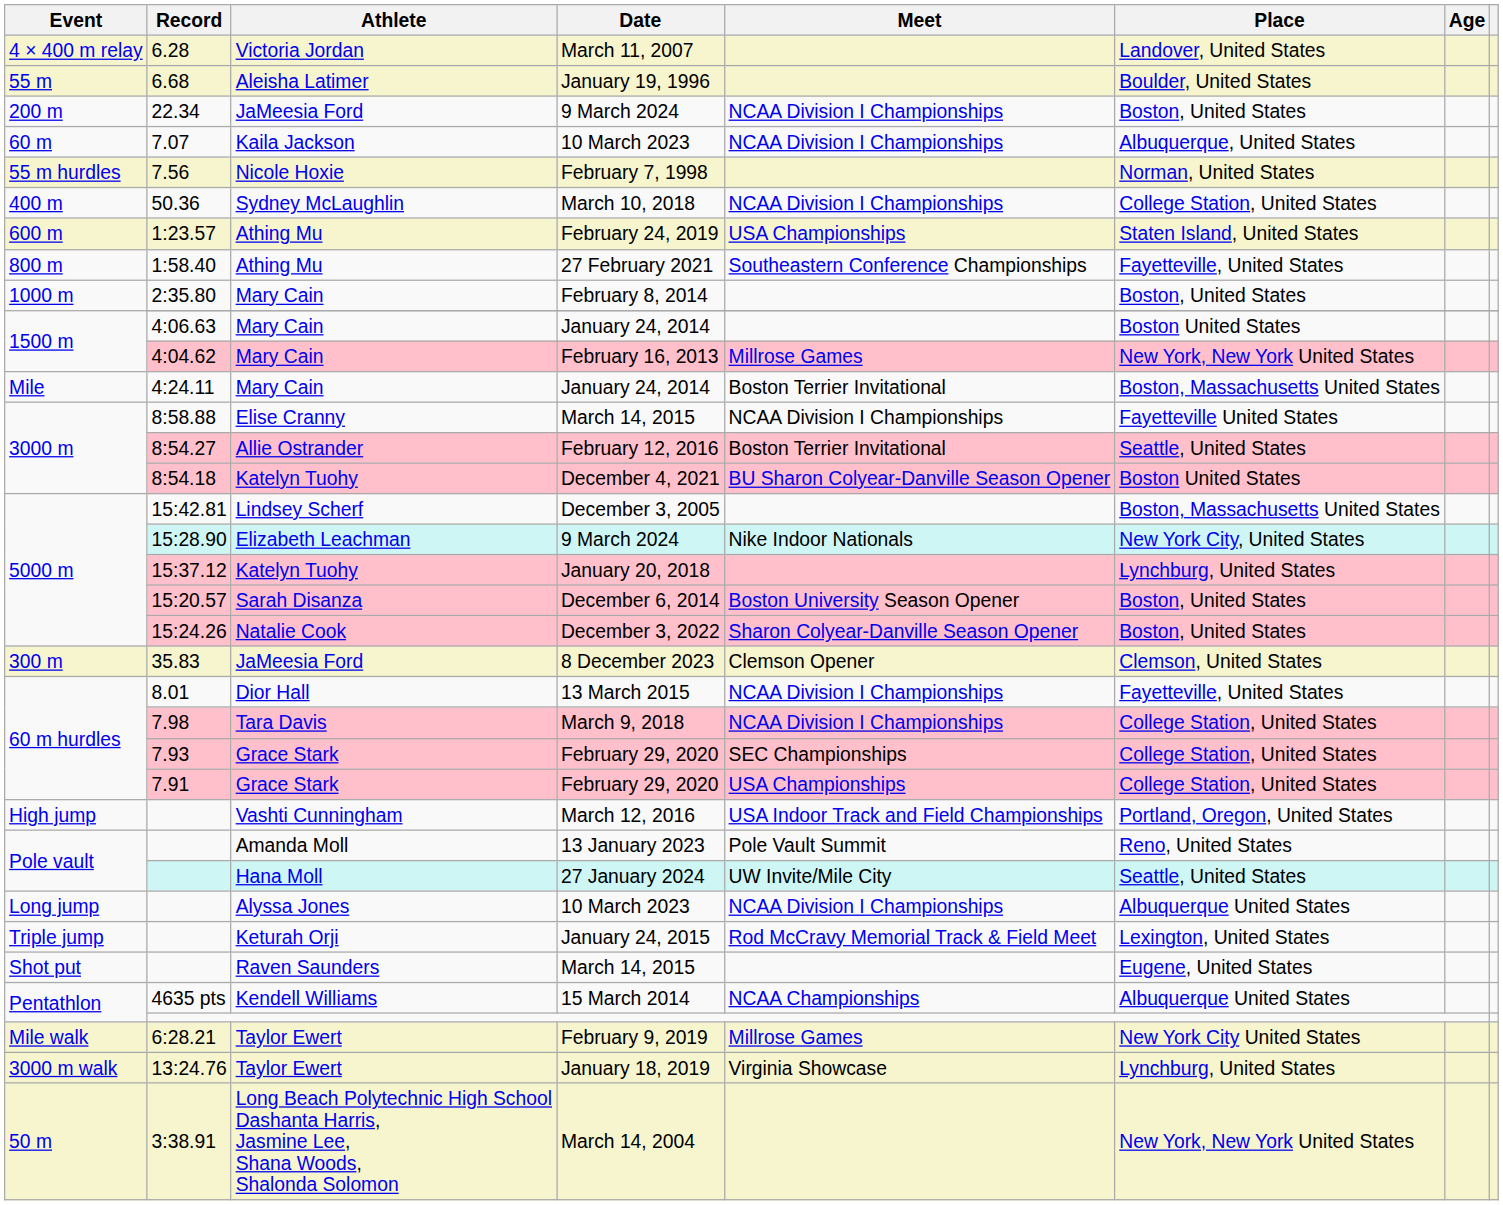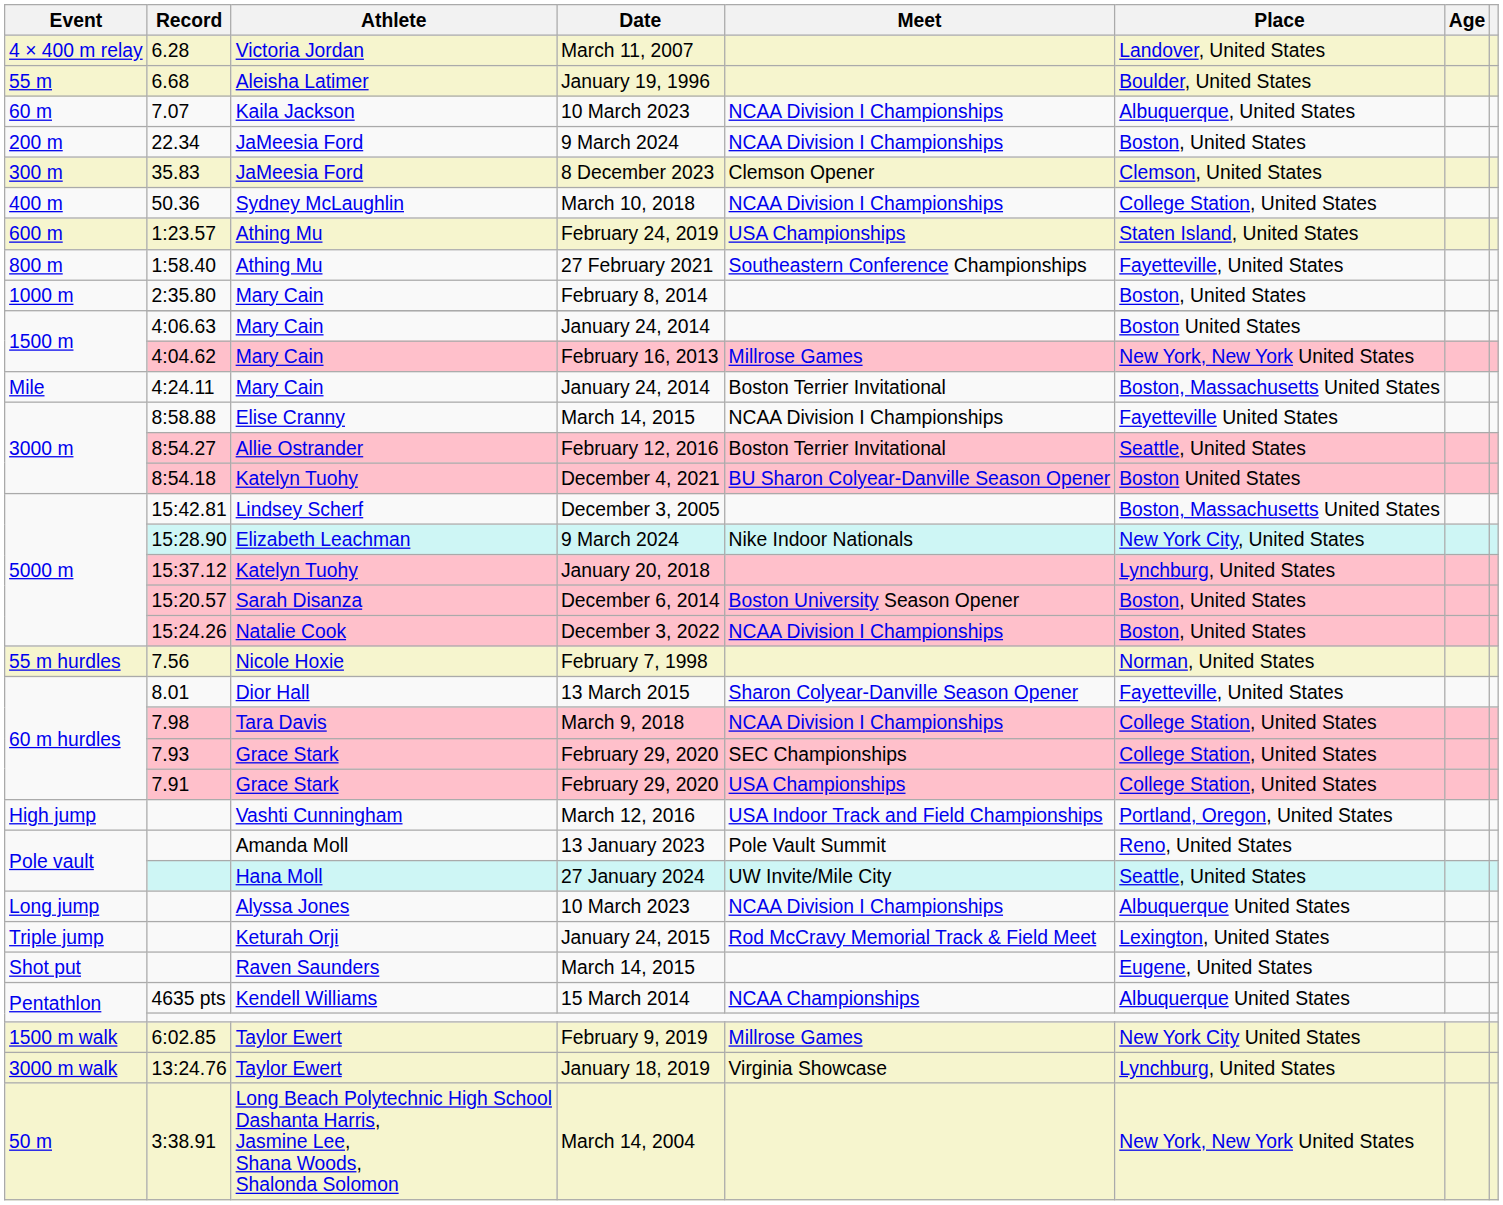 <table class=wikitable style="font-size: 95%;">
 <tr>
 <th>Event</th>
 <th>Record</th>
 <th>Athlete</th>
 <th>Date</th>
 <th>Meet</th>
 <th>Place</th>
 <th>Age</th>
 <th></th>
 </tr>
 <tr style="background:#f6F5CE;">
 <td><a href='#'>4 × 400 m relay</a></td>
 <td>6.28</td>
 <td><a href='#'>Victoria Jordan</a></td>
 <td>March 11, 2007</td>
 <td></td>
 <td><a href='#'>Landover</a>, United States</td>
 <td></td>
 <td></td>
 </tr>
 <tr style="background:#f6F5CE;">
 <td><a href='#'>55 m</a></td>
 <td>6.68 </td>
 <td><a href='#'>Aleisha Latimer</a></td>
 <td>January 19, 1996</td>
 <td></td>
 <td><a href='#'>Boulder</a>, United States</td>
 <td></td>
 <td></td>
 </tr>
 <tr>
+<td><a href='#'>60 m</a></td>
+<td>7.07 </td>
+<td><a href='#'>Kaila Jackson</a></td>
+<td>10 March 2023</td>
+<td><a href='#'>NCAA Division I Championships</a></td>
+<td><a href='#'>Albuquerque</a>, United States</td>
+<td></td>
+<td></td>
+</tr>
+<tr>
 <td><a href='#'>200 m</a></td>
 <td>22.34</td>
 <td><a href='#'>JaMeesia Ford</a></td>
 <td>9 March 2024</td>
 <td><a href='#'>NCAA Division I Championships</a></td>
 <td><a href='#'>Boston</a>, United States</td>
 <td></td>
 <td></td>
 </tr>
-<tr>
-<td><a href='#'>60 m</a></td>
-<td>7.07 </td>
-<td><a href='#'>Kaila Jackson</a></td>
-<td>10 March 2023</td>
-<td><a href='#'>NCAA Division I Championships</a></td>
-<td><a href='#'>Albuquerque</a>, United States</td>
-<td></td>
-<td></td>
-</tr>
-<tr style="background:#f6f5ce;">
-<td><a href='#'>55 m hurdles</a></td>
-<td>7.56</td>
-<td><a href='#'>Nicole Hoxie</a></td>
-<td>February 7, 1998</td>
-<td></td>
-<td><a href='#'>Norman</a>, United States</td>
+<tr style="background:#f6F5CE;">
+<td><a href='#'>300 m</a></td>
+<td>35.83</td>
+<td><a href='#'>JaMeesia Ford</a></td>
+<td>8 December 2023</td>
+<td>Clemson Opener</td>
+<td><a href='#'>Clemson</a>, United States</td>
 <td></td>
 <td></td>
 </tr>
 <tr>
 <td><a href='#'>400 m</a></td>
 <td>50.36</td>
 <td><a href='#'>Sydney McLaughlin</a></td>
 <td>March 10, 2018</td>
 <td><a href='#'>NCAA Division I Championships</a></td>
 <td><a href='#'>College Station</a>, United States</td>
 <td></td>
 <td></td>
 </tr>
 <tr style="background:#f6F5CE;">
 <td><a href='#'>600 m</a></td>
 <td>1:23.57</td>
 <td><a href='#'>Athing Mu</a></td>
 <td>February 24, 2019</td>
 <td><a href='#'>USA Championships</a></td>
 <td><a href='#'>Staten Island</a>, United States</td>
 <td></td>
 <td></td>
 </tr>
 <tr>
 <td><a href='#'>800 m</a></td>
 <td>1:58.40</td>
 <td><a href='#'>Athing Mu</a></td>
 <td>27 February 2021</td>
 <td><a href='#'>Southeastern Conference</a> Championships</td>
 <td><a href='#'>Fayetteville</a>, United States</td>
 <td></td>
 <td></td>
 </tr>
 <tr>
 <td><a href='#'>1000 m</a></td>
 <td>2:35.80</td>
 <td><a href='#'>Mary Cain</a></td>
 <td>February 8, 2014</td>
 <td></td>
 <td><a href='#'>Boston</a>, United States</td>
 <td></td>
 <td></td>
 </tr>
 <tr>
 <td rowspan=3><a href='#'>1500 m</a></td>
 </tr>
 <tr>
 <td>4:06.63</td>
 <td><a href='#'>Mary Cain</a></td>
 <td>January 24, 2014</td>
 <td></td>
 <td><a href='#'>Boston</a> United States</td>
 <td></td>
 <td></td>
 </tr>
 <tr style="background:pink">
 <td>4:04.62</td>
 <td><a href='#'>Mary Cain</a></td>
 <td>February 16, 2013</td>
 <td><a href='#'>Millrose Games</a></td>
 <td><a href='#'>New York, New York</a> United States</td>
 <td></td>
 <td></td>
 </tr>
 <tr>
 <td><a href='#'>Mile</a></td>
 <td>4:24.11</td>
 <td><a href='#'>Mary Cain</a></td>
 <td>January 24, 2014</td>
 <td>Boston Terrier Invitational</td>
 <td><a href='#'>Boston, Massachusetts</a> United States</td>
 <td></td>
 <td></td>
 </tr>
 <tr>
 <td rowspan=3><a href='#'>3000 m</a></td>
 <td>8:58.88</td>
 <td><a href='#'>Elise Cranny</a></td>
 <td>March 14, 2015</td>
 <td>NCAA Division I Championships</td>
 <td><a href='#'>Fayetteville</a> United States</td>
 <td></td>
 <td></td>
 </tr>
 <tr style="background:pink">
 <td>8:54.27 </td>
 <td><a href='#'>Allie Ostrander</a></td>
 <td>February 12, 2016</td>
 <td>Boston Terrier Invitational</td>
 <td><a href='#'>Seattle</a>, United States</td>
 <td></td>
 <td></td>
 </tr>
 <tr style="background:pink">
 <td>8:54.18</td>
 <td><a href='#'>Katelyn Tuohy</a></td>
 <td>December 4, 2021</td>
 <td><a href='#'>BU Sharon Colyear-Danville Season Opener</a></td>
 <td><a href='#'>Boston</a> United States</td>
 <td></td>
 <td></td>
 </tr>
 <tr>
 <td rowspan=5><a href='#'>5000 m</a></td>
 <td>15:42.81</td>
 <td><a href='#'>Lindsey Scherf</a></td>
 <td>December 3, 2005</td>
 <td></td>
 <td><a href='#'>Boston, Massachusetts</a> United States</td>
 <td></td>
 <td></td>
 </tr>
 <tr style="background:#cef6f5;">
 <td>15:28.90</td>
 <td><a href='#'>Elizabeth Leachman</a></td>
 <td>9 March 2024</td>
 <td>Nike Indoor Nationals</td>
 <td><a href='#'>New York City</a>, United States</td>
 <td></td>
 <td></td>
 </tr>
 <tr style="background:pink">
 <td>15:37.12</td>
 <td><a href='#'>Katelyn Tuohy</a></td>
 <td>January 20, 2018</td>
 <td></td>
 <td><a href='#'>Lynchburg</a>, United States</td>
 <td></td>
 <td></td>
 </tr>
 <tr style="background:pink">
 <td>15:20.57</td>
 <td><a href='#'>Sarah Disanza</a></td>
 <td>December 6, 2014</td>
 <td><a href='#'>Boston University</a> Season Opener</td>
 <td><a href='#'>Boston</a>, United States</td>
 <td></td>
 <td></td>
 </tr>
 <tr style="background:pink">
 <td>15:24.26</td>
 <td><a href='#'>Natalie Cook</a></td>
 <td>December 3, 2022</td>
-<td><a href='#'>Sharon Colyear-Danville Season Opener</a></td>
+<td><a href='#'>NCAA Division I Championships</a></td>
 <td><a href='#'>Boston</a>, United States</td>
 <td></td>
 <td></td>
 </tr>
-<tr style="background:#f6F5CE;">
-<td><a href='#'>300 m</a></td>
-<td>35.83</td>
-<td><a href='#'>JaMeesia Ford</a></td>
-<td>8 December 2023</td>
-<td>Clemson Opener</td>
-<td><a href='#'>Clemson</a>, United States</td>
+<tr style="background:#f6f5ce;">
+<td><a href='#'>55 m hurdles</a></td>
+<td>7.56</td>
+<td><a href='#'>Nicole Hoxie</a></td>
+<td>February 7, 1998</td>
+<td></td>
+<td><a href='#'>Norman</a>, United States</td>
 <td></td>
 <td></td>
 </tr>
 <tr>
 <td rowspan=4><a href='#'>60 m hurdles</a></td>
 <td>8.01</td>
 <td><a href='#'>Dior Hall</a></td>
 <td>13 March 2015</td>
-<td><a href='#'>NCAA Division I Championships</a></td>
+<td><a href='#'>Sharon Colyear-Danville Season Opener</a></td>
 <td><a href='#'>Fayetteville</a>, United States</td>
 <td></td>
 <td></td>
 </tr>
 <tr style="background:pink">
 <td>7.98</td>
 <td><a href='#'>Tara Davis</a></td>
 <td>March 9, 2018</td>
 <td><a href='#'>NCAA Division I Championships</a></td>
 <td><a href='#'>College Station</a>, United States</td>
 <td></td>
 <td></td>
 </tr>
 <tr style="background:pink">
 <td>7.93</td>
 <td><a href='#'>Grace Stark</a></td>
 <td>February 29, 2020</td>
 <td>SEC Championships</td>
 <td><a href='#'>College Station</a>, United States</td>
 <td></td>
 <td></td>
 </tr>
 <tr style="background:pink">
 <td>7.91</td>
 <td><a href='#'>Grace Stark</a></td>
 <td>February 29, 2020</td>
 <td><a href='#'>USA Championships</a></td>
 <td><a href='#'>College Station</a>, United States</td>
 <td></td>
 <td></td>
 </tr>
 <tr>
 <td><a href='#'>High jump</a></td>
 <td></td>
 <td><a href='#'>Vashti Cunningham</a></td>
 <td>March 12, 2016</td>
 <td><a href='#'>USA Indoor Track and Field Championships</a></td>
 <td><a href='#'>Portland, Oregon</a>, United States</td>
 <td></td>
 <td></td>
 </tr>
 <tr>
 <td rowspan=2><a href='#'>Pole vault</a></td>
 <td></td>
 <td>Amanda Moll</td>
 <td>13 January 2023</td>
 <td>Pole Vault Summit</td>
 <td><a href='#'>Reno</a>, United States</td>
 <td></td>
 <td></td>
 </tr>
 <tr bgcolor=#CEF6F5>
 <td></td>
 <td><a href='#'>Hana Moll</a></td>
 <td>27 January 2024</td>
 <td>UW Invite/Mile City</td>
 <td><a href='#'>Seattle</a>, United States</td>
 <td></td>
 <td></td>
 </tr>
 <tr>
 <td><a href='#'>Long jump</a></td>
 <td> </td>
 <td><a href='#'>Alyssa Jones</a></td>
 <td>10 March 2023</td>
 <td><a href='#'>NCAA Division I Championships</a></td>
 <td><a href='#'>Albuquerque</a> United States</td>
 <td></td>
 <td></td>
 </tr>
 <tr>
 <td><a href='#'>Triple jump</a></td>
 <td></td>
 <td><a href='#'>Keturah Orji</a></td>
 <td>January 24, 2015</td>
 <td><a href='#'>Rod McCravy Memorial Track & Field Meet</a></td>
 <td><a href='#'>Lexington</a>, United States</td>
 <td></td>
 <td></td>
 </tr>
 <tr>
 <td><a href='#'>Shot put</a></td>
 <td></td>
 <td><a href='#'>Raven Saunders</a></td>
 <td>March 14, 2015</td>
 <td></td>
 <td><a href='#'>Eugene</a>, United States</td>
 <td></td>
 <td></td>
 </tr>
 <tr>
 <td rowspan=2><a href='#'>Pentathlon</a></td>
 <td>4635 pts </td>
 <td><a href='#'>Kendell Williams</a></td>
 <td>15 March 2014</td>
 <td><a href='#'>NCAA Championships</a></td>
 <td><a href='#'>Albuquerque</a> United States</td>
 <td></td>
 <td></td>
 </tr>
 <tr>
 <td colspan=6></td>
 </tr>
 <tr style="background:#f6F5CE;">
-<td><a href='#'>Mile walk</a></td>
-<td>6:28.21</td>
+<td><a href='#'>1500 m walk</a></td>
+<td>6:02.85</td>
 <td><a href='#'>Taylor Ewert</a></td>
 <td>February 9, 2019</td>
 <td><a href='#'>Millrose Games</a></td>
 <td><a href='#'>New York City</a> United States</td>
 <td></td>
 <td></td>
 </tr>
 <tr style="background:#f6F5CE;">
 <td><a href='#'>3000 m walk</a></td>
 <td>13:24.76</td>
 <td><a href='#'>Taylor Ewert</a></td>
 <td>January 18, 2019</td>
 <td>Virginia Showcase</td>
 <td><a href='#'>Lynchburg</a>, United States</td>
 <td></td>
 <td></td>
 </tr>
 <tr style="background:#f6F5CE;">
 <td><a href='#'>50 m</a></td>
 <td>3:38.91</td>
 <td><a href='#'>Long Beach Polytechnic High School</a><br><a href='#'>Dashanta Harris</a>,<br><a href='#'>Jasmine Lee</a>,<br><a href='#'>Shana Woods</a>,<br><a href='#'>Shalonda Solomon</a></td>
 <td>March 14, 2004</td>
 <td></td>
 <td><a href='#'>New York, New York</a> United States</td>
 <td></td>
 <td></td>
 </tr>
 </table>
